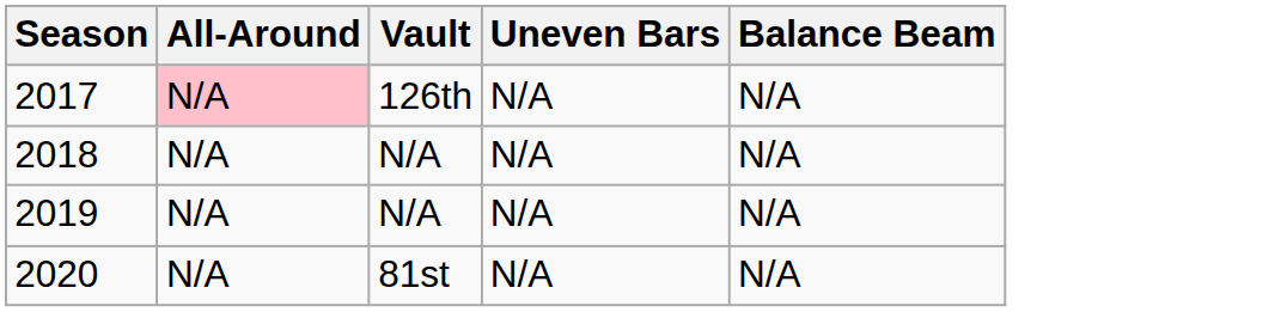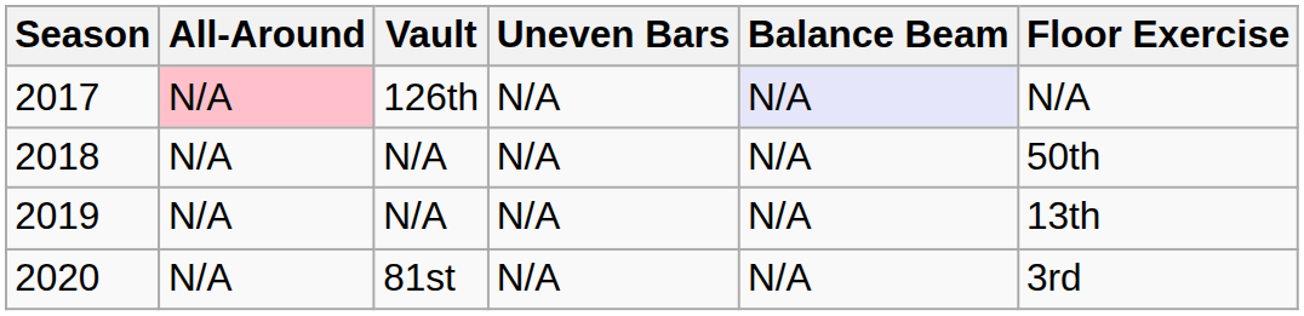 <table class="wikitable">
 <tr>
 <th>Season</th>
 <th>All-Around</th>
 <th>Vault</th>
 <th>Uneven Bars</th>
 <th>Balance Beam</th>
+<th>Floor Exercise</th>
 </tr>
 <tr>
 <td>2017</td>
 <td style="background: pink;">N/A</td>
 <td>126th</td>
 <td>N/A</td>
+<td style="background: lavender;">N/A</td>
 <td>N/A</td>
 </tr>
 <tr>
 <td>2018</td>
 <td>N/A</td>
 <td>N/A</td>
 <td>N/A</td>
 <td>N/A</td>
+<td>50th</td>
 </tr>
 <tr>
 <td>2019</td>
 <td>N/A</td>
 <td>N/A</td>
 <td>N/A</td>
 <td>N/A</td>
+<td>13th</td>
 </tr>
 <tr>
 <td>2020</td>
 <td>N/A</td>
 <td>81st</td>
 <td>N/A</td>
 <td>N/A</td>
+<td>3rd</td>
 </tr>
 </table>
